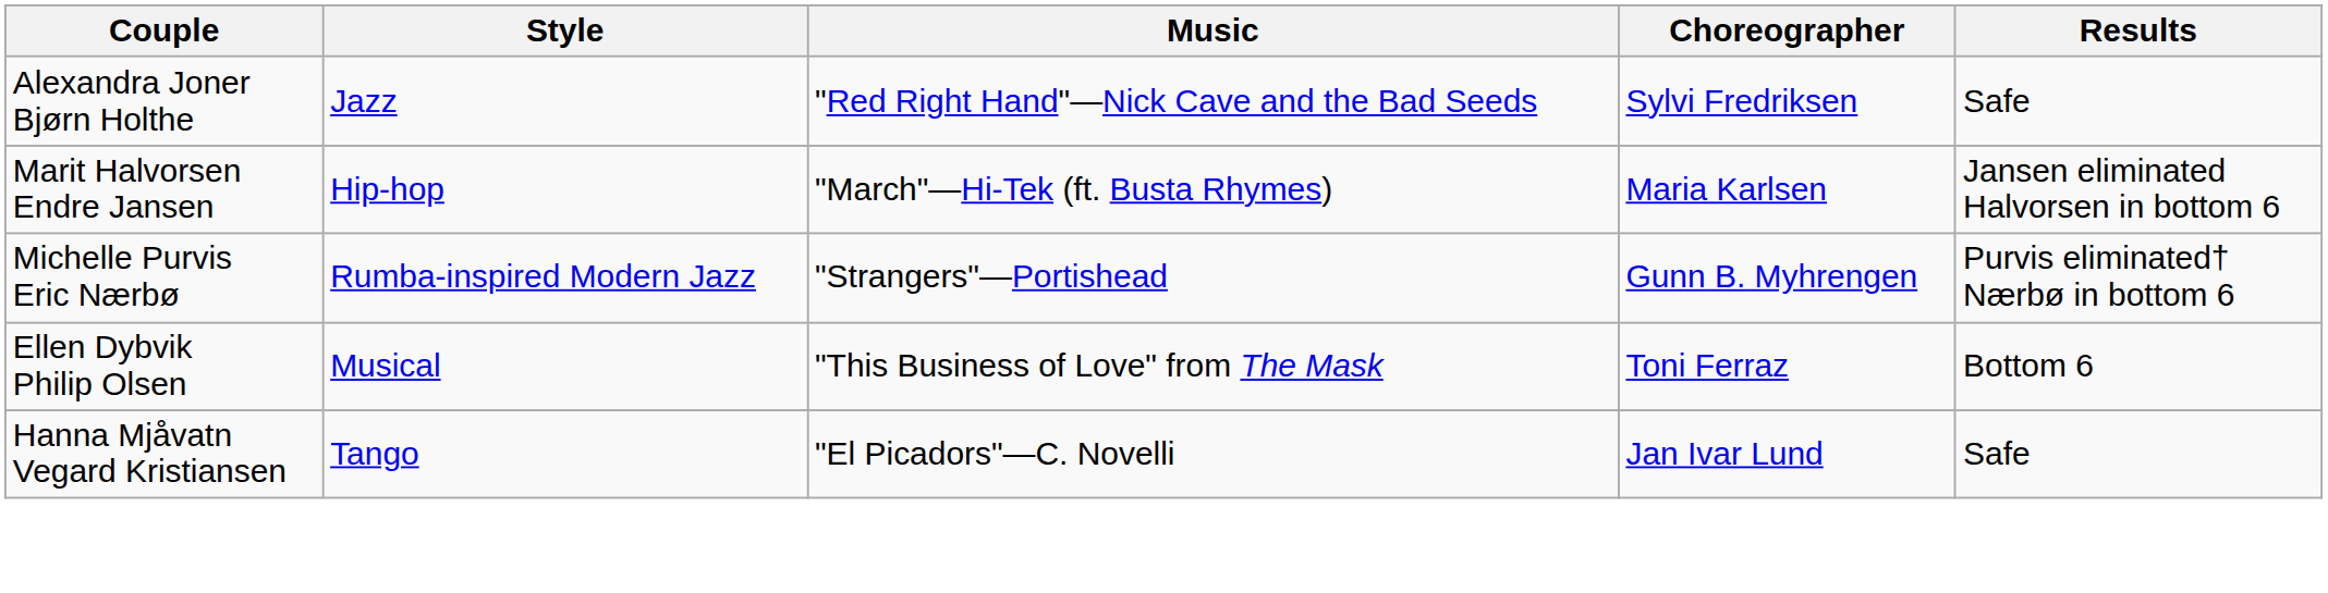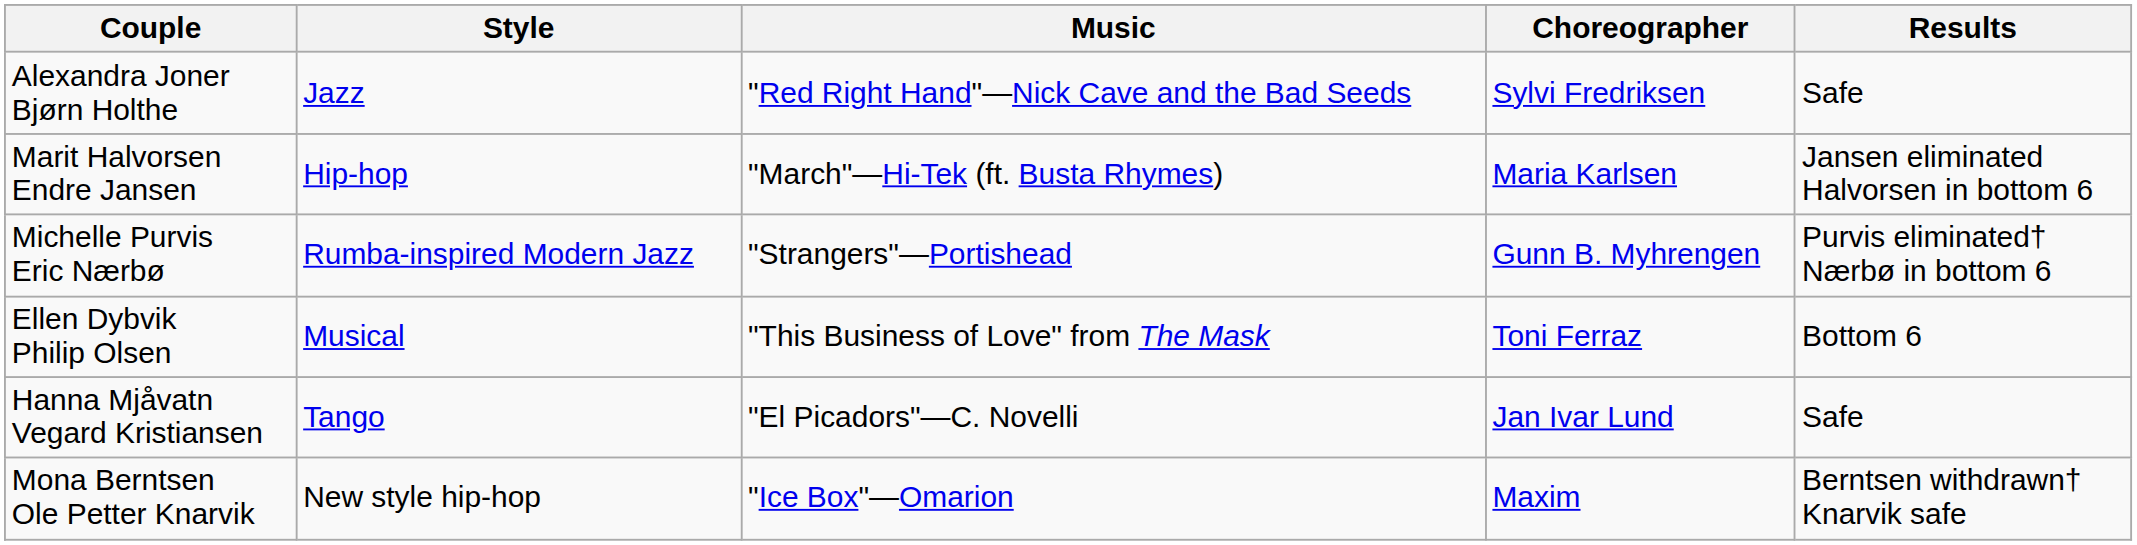 <table class="wikitable" width="90%">
 <tr>
 <th>Couple</th>
 <th>Style</th>
 <th>Music</th>
 <th>Choreographer</th>
 <th>Results</th>
 </tr>
 <tr>
 <td>Alexandra Joner<br>Bjørn Holthe</td>
 <td><a href='#'>Jazz</a></td>
 <td>"<a href='#'>Red Right Hand</a>"—<a href='#'>Nick Cave and the Bad Seeds</a></td>
 <td><a href='#'>Sylvi Fredriksen</a></td>
 <td>Safe</td>
 </tr>
 <tr>
 <td>Marit Halvorsen<br>Endre Jansen</td>
 <td><a href='#'>Hip-hop</a></td>
 <td>"March"—<a href='#'>Hi-Tek</a> (ft. <a href='#'>Busta Rhymes</a>)</td>
 <td><a href='#'>Maria Karlsen</a></td>
 <td>Jansen eliminated<br>Halvorsen in bottom 6</td>
 </tr>
 <tr>
 <td>Michelle Purvis<br>Eric Nærbø</td>
 <td><a href='#'>Rumba-inspired Modern Jazz</a></td>
 <td>"Strangers"—<a href='#'>Portishead</a></td>
 <td><a href='#'>Gunn B. Myhrengen</a></td>
 <td>Purvis eliminated†<br>Nærbø in bottom 6</td>
 </tr>
 <tr>
 <td>Ellen Dybvik<br>Philip Olsen</td>
 <td><a href='#'>Musical</a></td>
 <td>"This Business of Love" from <em><a href='#'>The Mask</a></em></td>
 <td><a href='#'>Toni Ferraz</a></td>
 <td>Bottom 6</td>
 </tr>
 <tr>
 <td>Hanna Mjåvatn<br>Vegard Kristiansen</td>
 <td><a href='#'>Tango</a></td>
 <td>"El Picadors"—C. Novelli</td>
 <td><a href='#'>Jan Ivar Lund</a></td>
 <td>Safe</td>
 </tr>
+<tr>
+<td>Mona Berntsen<br>Ole Petter Knarvik</td>
+<td>New style hip-hop</td>
+<td>"<a href='#'>Ice Box</a>"—<a href='#'>Omarion</a></td>
+<td><a href='#'>Maxim</a></td>
+<td>Berntsen withdrawn†<br>Knarvik safe</td>
+</tr>
 </table>
